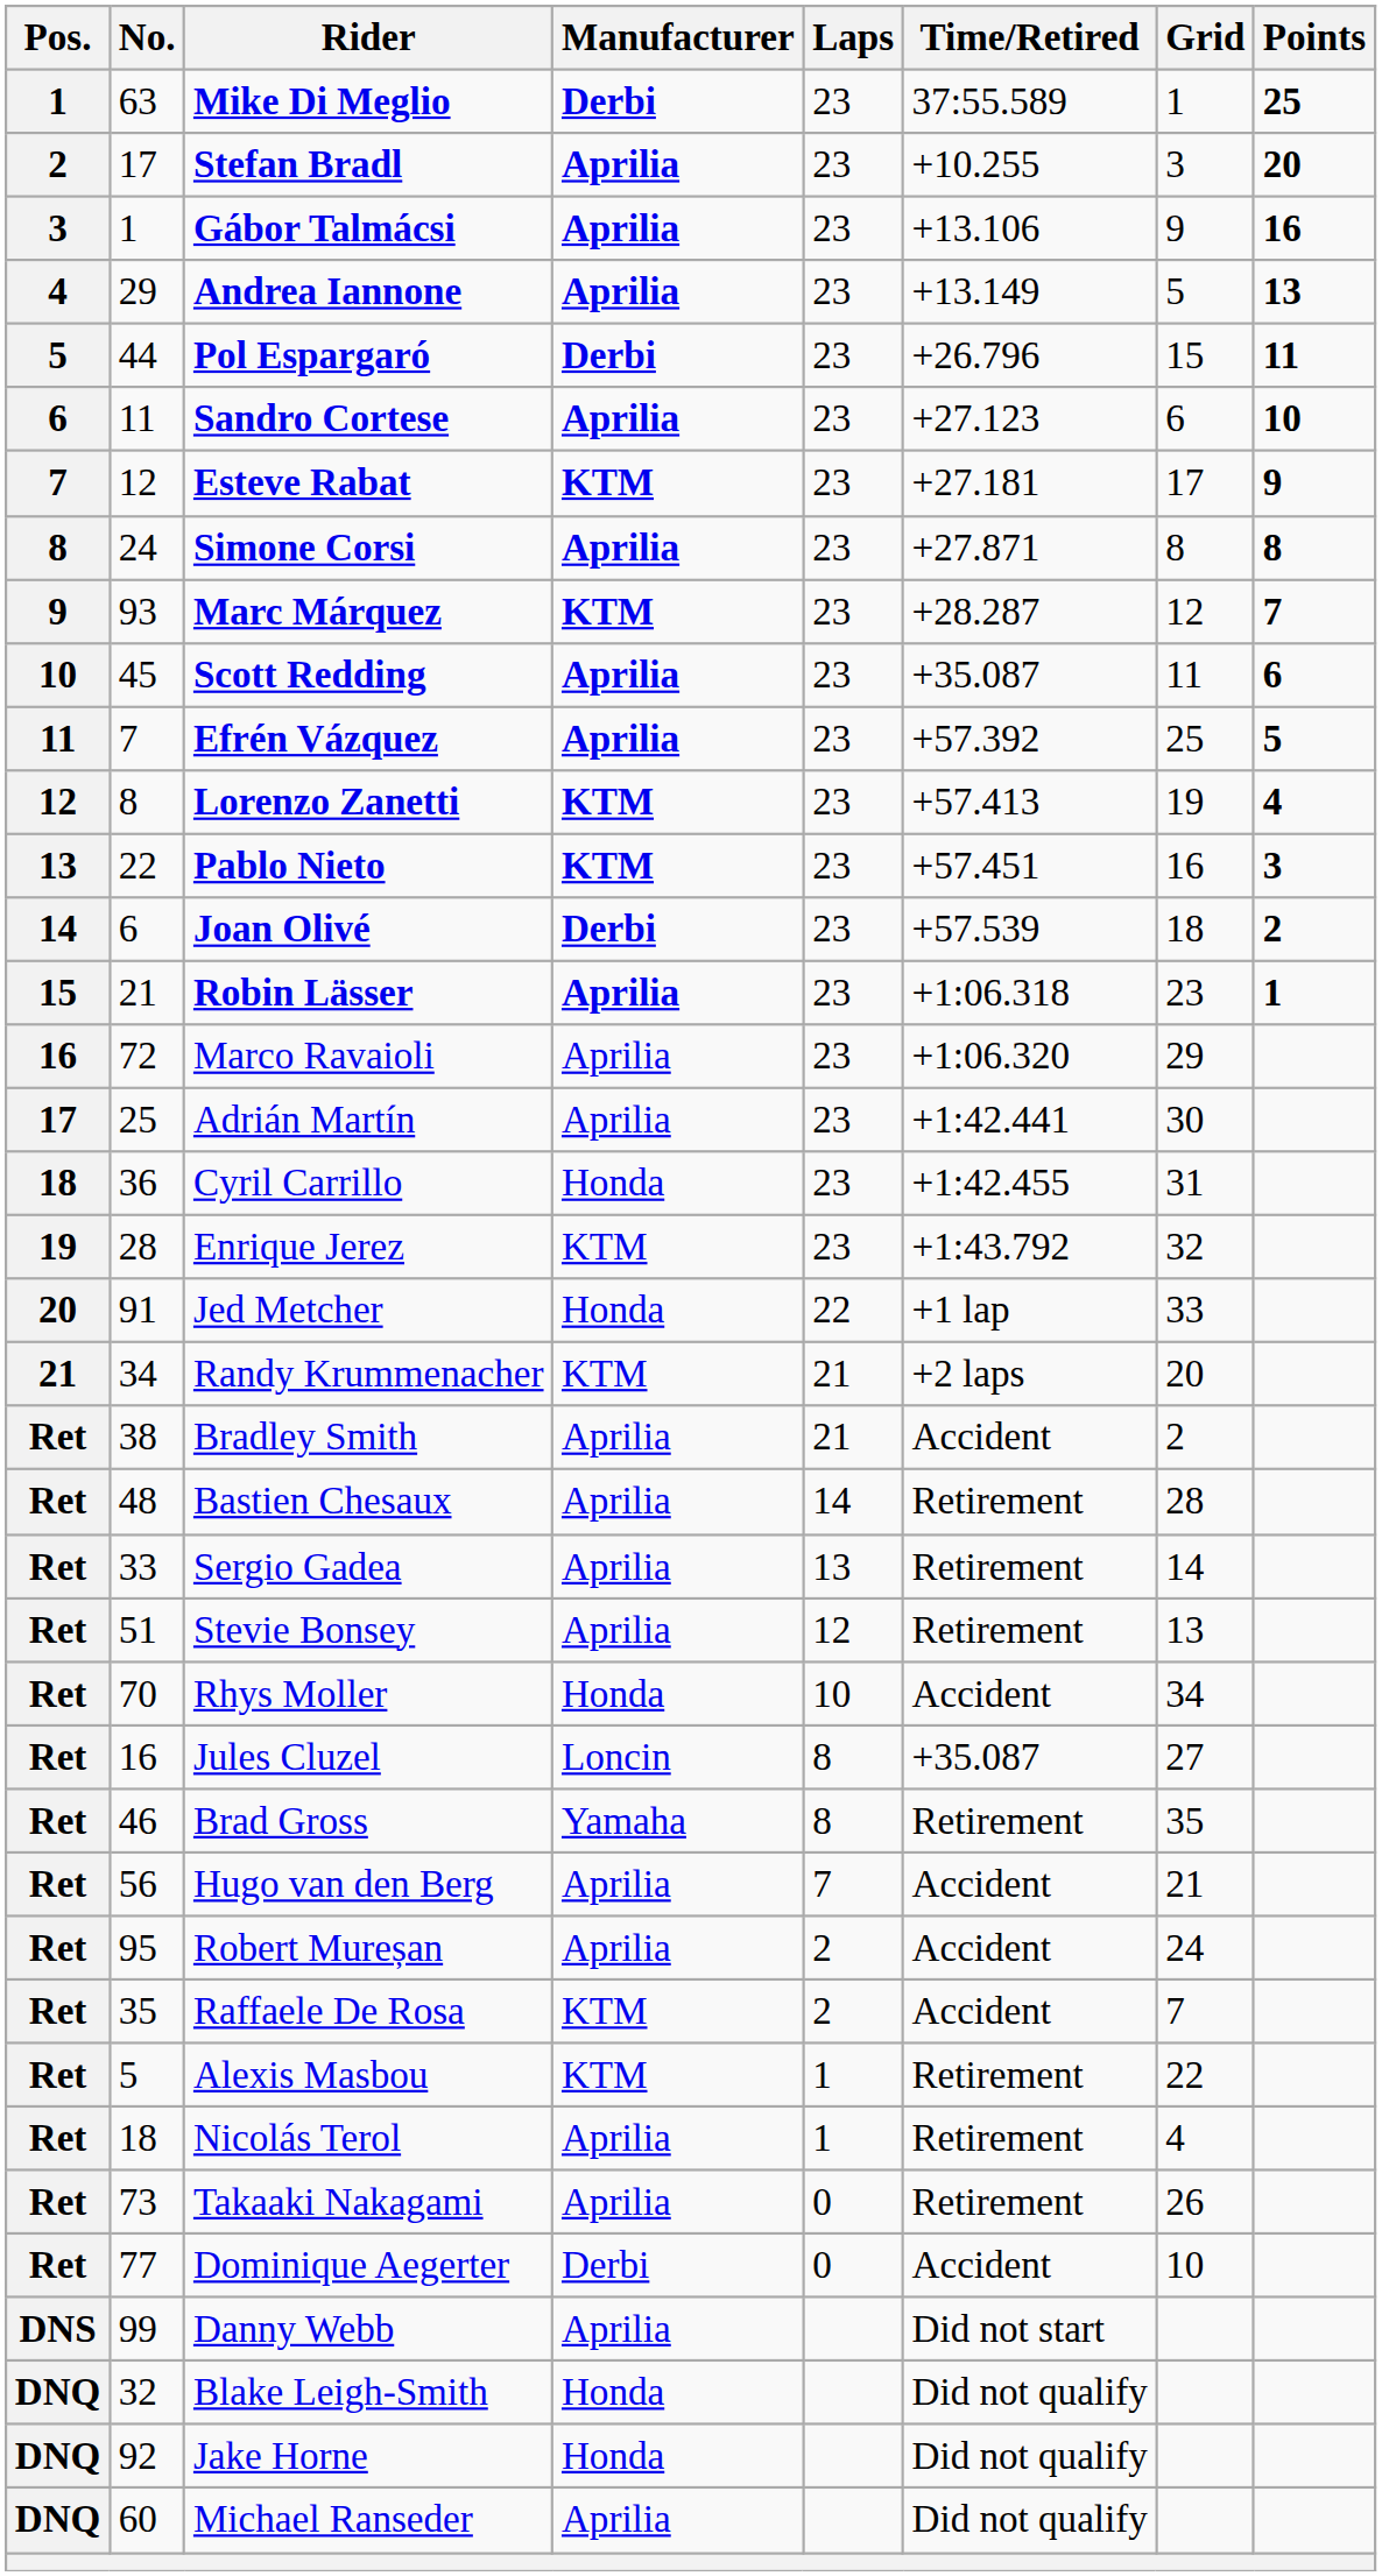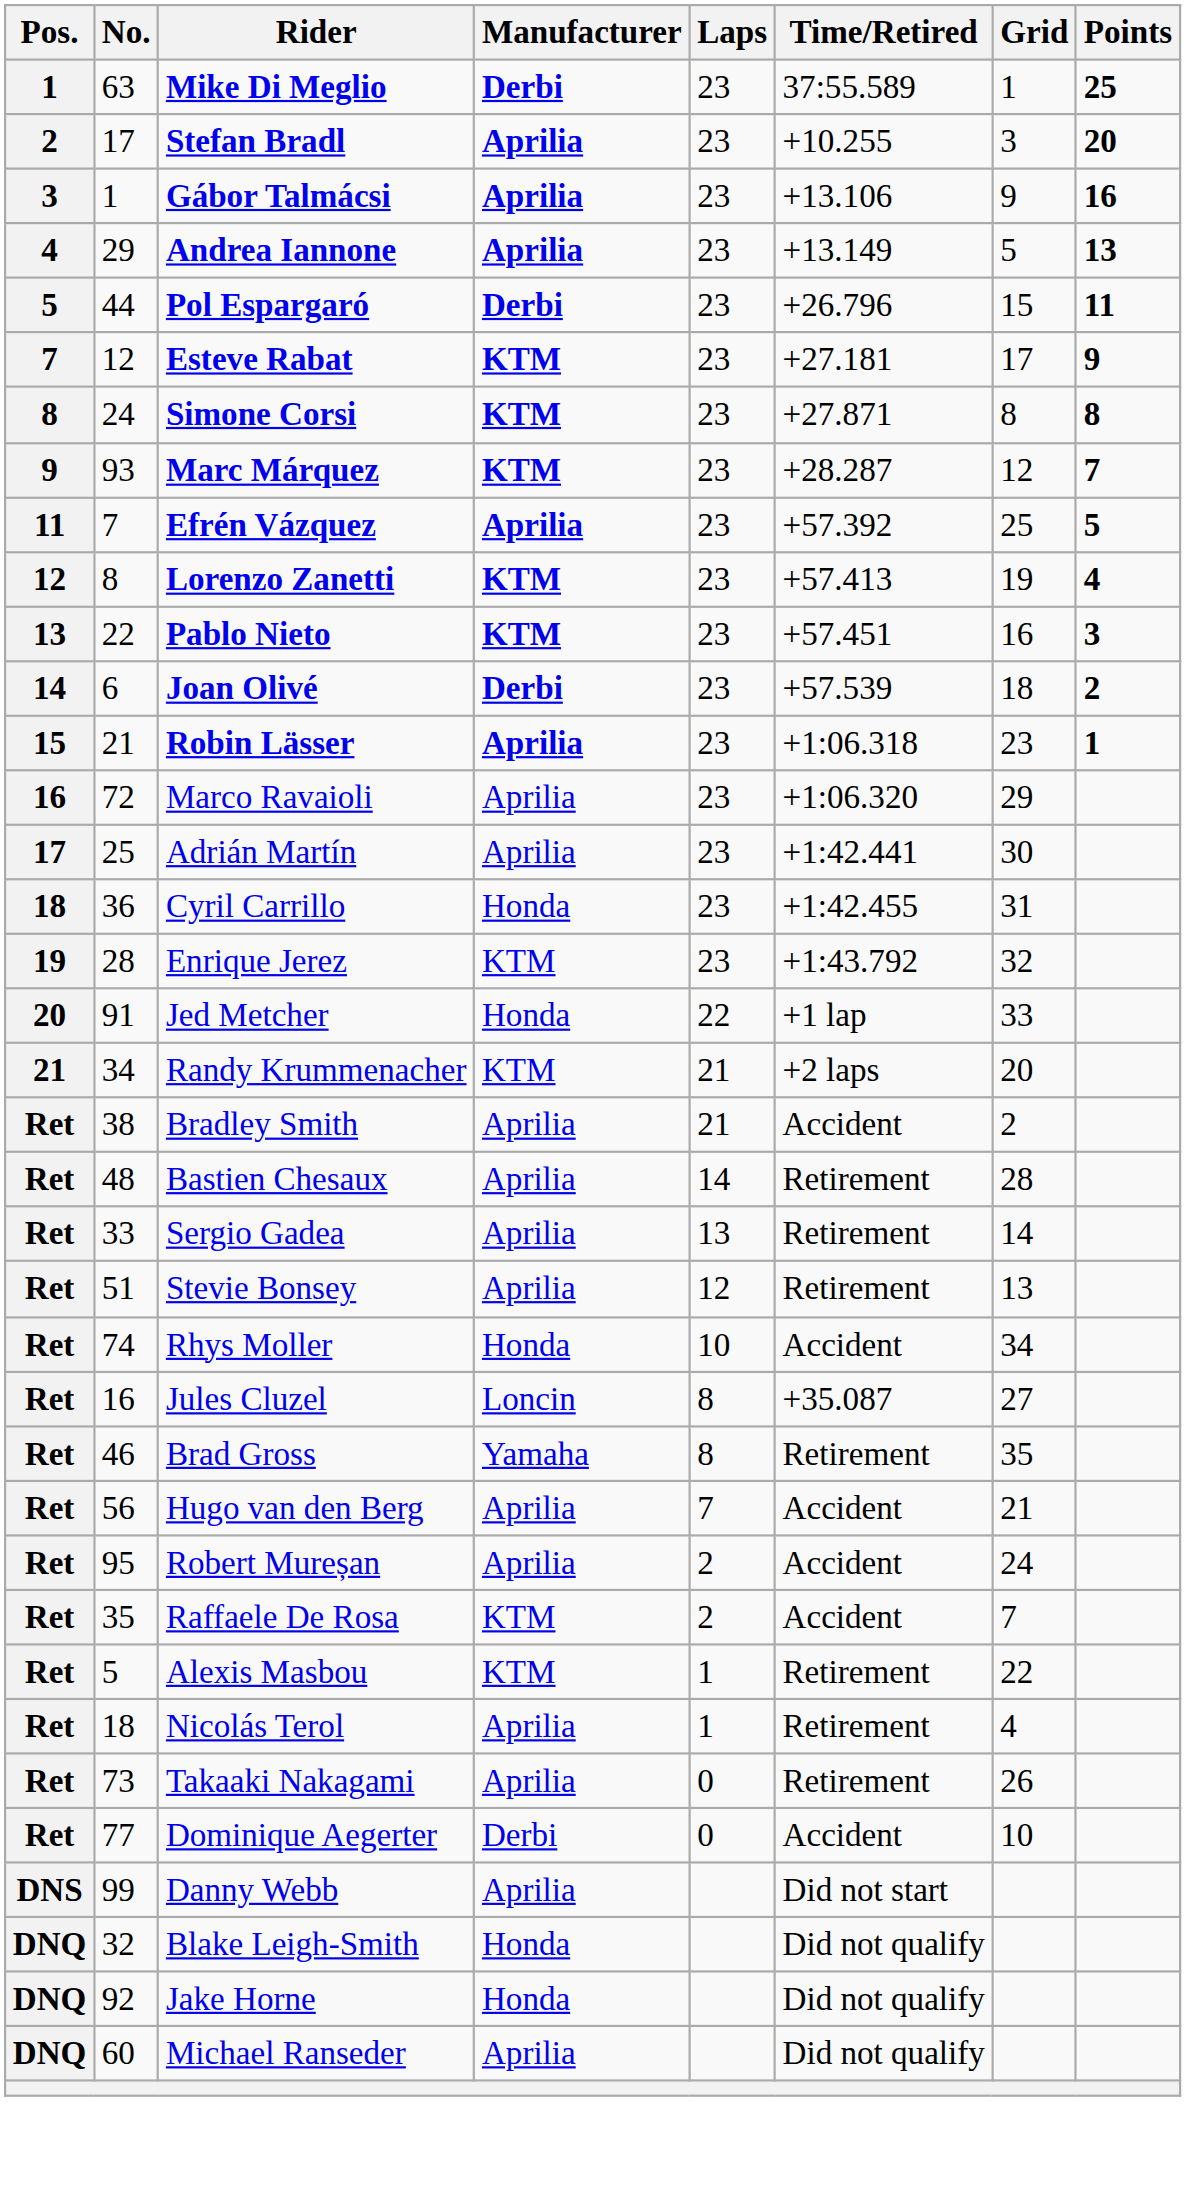 <table class="wikitable" style="font-size: 95%;">
 <tr>
 <th>Pos.</th>
 <th>No.</th>
 <th>Rider</th>
 <th>Manufacturer</th>
 <th>Laps</th>
 <th>Time/Retired</th>
 <th>Grid</th>
 <th>Points</th>
 </tr>
 <tr>
 <th>1</th>
 <td>63</td>
 <td> <strong><a href='#'>Mike Di Meglio</a></strong></td>
 <td><strong><a href='#'>Derbi</a></strong></td>
 <td>23</td>
 <td>37:55.589</td>
 <td>1</td>
 <td><strong>25</strong></td>
 </tr>
 <tr>
 <th>2</th>
 <td>17</td>
 <td> <strong><a href='#'>Stefan Bradl</a></strong></td>
 <td><strong><a href='#'>Aprilia</a></strong></td>
 <td>23</td>
 <td>+10.255</td>
 <td>3</td>
 <td><strong>20</strong></td>
 </tr>
 <tr>
 <th>3</th>
 <td>1</td>
 <td> <strong><a href='#'>Gábor Talmácsi</a></strong></td>
 <td><strong><a href='#'>Aprilia</a></strong></td>
 <td>23</td>
 <td>+13.106</td>
 <td>9</td>
 <td><strong>16</strong></td>
 </tr>
 <tr>
 <th>4</th>
 <td>29</td>
 <td> <strong><a href='#'>Andrea Iannone</a></strong></td>
 <td><strong><a href='#'>Aprilia</a></strong></td>
 <td>23</td>
 <td>+13.149</td>
 <td>5</td>
 <td><strong>13</strong></td>
 </tr>
 <tr>
 <th>5</th>
 <td>44</td>
 <td> <strong><a href='#'>Pol Espargaró</a></strong></td>
 <td><strong><a href='#'>Derbi</a></strong></td>
 <td>23</td>
 <td>+26.796</td>
 <td>15</td>
 <td><strong>11</strong></td>
 </tr>
 <tr>
-<th>6</th>
-<td>11</td>
-<td> <strong><a href='#'>Sandro Cortese</a></strong></td>
-<td><strong><a href='#'>Aprilia</a></strong></td>
-<td>23</td>
-<td>+27.123</td>
-<td>6</td>
-<td><strong>10</strong></td>
-</tr>
-<tr>
 <th>7</th>
 <td>12</td>
 <td> <strong><a href='#'>Esteve Rabat</a></strong></td>
 <td><strong><a href='#'>KTM</a></strong></td>
 <td>23</td>
 <td>+27.181</td>
 <td>17</td>
 <td><strong>9</strong></td>
 </tr>
 <tr>
 <th>8</th>
 <td>24</td>
 <td> <strong><a href='#'>Simone Corsi</a></strong></td>
-<td><strong><a href='#'>Aprilia</a></strong></td>
+<td><strong><a href='#'>KTM</a></strong></td>
 <td>23</td>
 <td>+27.871</td>
 <td>8</td>
 <td><strong>8</strong></td>
 </tr>
 <tr>
 <th>9</th>
 <td>93</td>
 <td> <strong><a href='#'>Marc Márquez</a></strong></td>
 <td><strong><a href='#'>KTM</a></strong></td>
 <td>23</td>
 <td>+28.287</td>
 <td>12</td>
 <td><strong>7</strong></td>
-</tr>
-<tr>
-<th>10</th>
-<td>45</td>
-<td> <strong><a href='#'>Scott Redding</a></strong></td>
-<td><strong><a href='#'>Aprilia</a></strong></td>
-<td>23</td>
-<td>+35.087</td>
-<td>11</td>
-<td><strong>6</strong></td>
 </tr>
 <tr>
 <th>11</th>
 <td>7</td>
 <td> <strong><a href='#'>Efrén Vázquez</a></strong></td>
 <td><strong><a href='#'>Aprilia</a></strong></td>
 <td>23</td>
 <td>+57.392</td>
 <td>25</td>
 <td><strong>5</strong></td>
 </tr>
 <tr>
 <th>12</th>
 <td>8</td>
 <td> <strong><a href='#'>Lorenzo Zanetti</a></strong></td>
 <td><strong><a href='#'>KTM</a></strong></td>
 <td>23</td>
 <td>+57.413</td>
 <td>19</td>
 <td><strong>4</strong></td>
 </tr>
 <tr>
 <th>13</th>
 <td>22</td>
 <td> <strong><a href='#'>Pablo Nieto</a></strong></td>
 <td><strong><a href='#'>KTM</a></strong></td>
 <td>23</td>
 <td>+57.451</td>
 <td>16</td>
 <td><strong>3</strong></td>
 </tr>
 <tr>
 <th>14</th>
 <td>6</td>
 <td> <strong><a href='#'>Joan Olivé</a></strong></td>
 <td><strong><a href='#'>Derbi</a></strong></td>
 <td>23</td>
 <td>+57.539</td>
 <td>18</td>
 <td><strong>2</strong></td>
 </tr>
 <tr>
 <th>15</th>
 <td>21</td>
 <td> <strong><a href='#'>Robin Lässer</a></strong></td>
 <td><strong><a href='#'>Aprilia</a></strong></td>
 <td>23</td>
 <td>+1:06.318</td>
 <td>23</td>
 <td><strong>1</strong></td>
 </tr>
 <tr>
 <th>16</th>
 <td>72</td>
 <td> <a href='#'>Marco Ravaioli</a></td>
 <td><a href='#'>Aprilia</a></td>
 <td>23</td>
 <td>+1:06.320</td>
 <td>29</td>
 <td></td>
 </tr>
 <tr>
 <th>17</th>
 <td>25</td>
 <td> <a href='#'>Adrián Martín</a></td>
 <td><a href='#'>Aprilia</a></td>
 <td>23</td>
 <td>+1:42.441</td>
 <td>30</td>
 <td></td>
 </tr>
 <tr>
 <th>18</th>
 <td>36</td>
 <td> <a href='#'>Cyril Carrillo</a></td>
 <td><a href='#'>Honda</a></td>
 <td>23</td>
 <td>+1:42.455</td>
 <td>31</td>
 <td></td>
 </tr>
 <tr>
 <th>19</th>
 <td>28</td>
 <td> <a href='#'>Enrique Jerez</a></td>
 <td><a href='#'>KTM</a></td>
 <td>23</td>
 <td>+1:43.792</td>
 <td>32</td>
 <td></td>
 </tr>
 <tr>
 <th>20</th>
 <td>91</td>
 <td> <a href='#'>Jed Metcher</a></td>
 <td><a href='#'>Honda</a></td>
 <td>22</td>
 <td>+1 lap</td>
 <td>33</td>
 <td></td>
 </tr>
 <tr>
 <th>21</th>
 <td>34</td>
 <td> <a href='#'>Randy Krummenacher</a></td>
 <td><a href='#'>KTM</a></td>
 <td>21</td>
 <td>+2 laps</td>
 <td>20</td>
 <td></td>
 </tr>
 <tr>
 <th>Ret</th>
 <td>38</td>
 <td> <a href='#'>Bradley Smith</a></td>
 <td><a href='#'>Aprilia</a></td>
 <td>21</td>
 <td>Accident</td>
 <td>2</td>
 <td></td>
 </tr>
 <tr>
 <th>Ret</th>
 <td>48</td>
 <td> <a href='#'>Bastien Chesaux</a></td>
 <td><a href='#'>Aprilia</a></td>
 <td>14</td>
 <td>Retirement</td>
 <td>28</td>
 <td></td>
 </tr>
 <tr>
 <th>Ret</th>
 <td>33</td>
 <td> <a href='#'>Sergio Gadea</a></td>
 <td><a href='#'>Aprilia</a></td>
 <td>13</td>
 <td>Retirement</td>
 <td>14</td>
 <td></td>
 </tr>
 <tr>
 <th>Ret</th>
 <td>51</td>
 <td> <a href='#'>Stevie Bonsey</a></td>
 <td><a href='#'>Aprilia</a></td>
 <td>12</td>
 <td>Retirement</td>
 <td>13</td>
 <td></td>
 </tr>
 <tr>
 <th>Ret</th>
-<td>70</td>
+<td>74</td>
 <td> <a href='#'>Rhys Moller</a></td>
 <td><a href='#'>Honda</a></td>
 <td>10</td>
 <td>Accident</td>
 <td>34</td>
 <td></td>
 </tr>
 <tr>
 <th>Ret</th>
 <td>16</td>
 <td> <a href='#'>Jules Cluzel</a></td>
 <td><a href='#'>Loncin</a></td>
 <td>8</td>
 <td>+35.087</td>
 <td>27</td>
 <td></td>
 </tr>
 <tr>
 <th>Ret</th>
 <td>46</td>
 <td> <a href='#'>Brad Gross</a></td>
 <td><a href='#'>Yamaha</a></td>
 <td>8</td>
 <td>Retirement</td>
 <td>35</td>
 <td></td>
 </tr>
 <tr>
 <th>Ret</th>
 <td>56</td>
 <td> <a href='#'>Hugo van den Berg</a></td>
 <td><a href='#'>Aprilia</a></td>
 <td>7</td>
 <td>Accident</td>
 <td>21</td>
 <td></td>
 </tr>
 <tr>
 <th>Ret</th>
 <td>95</td>
 <td> <a href='#'>Robert Mureșan</a></td>
 <td><a href='#'>Aprilia</a></td>
 <td>2</td>
 <td>Accident</td>
 <td>24</td>
 <td></td>
 </tr>
 <tr>
 <th>Ret</th>
 <td>35</td>
 <td> <a href='#'>Raffaele De Rosa</a></td>
 <td><a href='#'>KTM</a></td>
 <td>2</td>
 <td>Accident</td>
 <td>7</td>
 <td></td>
 </tr>
 <tr>
 <th>Ret</th>
 <td>5</td>
 <td> <a href='#'>Alexis Masbou</a></td>
 <td><a href='#'>KTM</a></td>
 <td>1</td>
 <td>Retirement</td>
 <td>22</td>
 <td></td>
 </tr>
 <tr>
 <th>Ret</th>
 <td>18</td>
 <td> <a href='#'>Nicolás Terol</a></td>
 <td><a href='#'>Aprilia</a></td>
 <td>1</td>
 <td>Retirement</td>
 <td>4</td>
 <td></td>
 </tr>
 <tr>
 <th>Ret</th>
 <td>73</td>
 <td> <a href='#'>Takaaki Nakagami</a></td>
 <td><a href='#'>Aprilia</a></td>
 <td>0</td>
 <td>Retirement</td>
 <td>26</td>
 <td></td>
 </tr>
 <tr>
 <th>Ret</th>
 <td>77</td>
 <td> <a href='#'>Dominique Aegerter</a></td>
 <td><a href='#'>Derbi</a></td>
 <td>0</td>
 <td>Accident</td>
 <td>10</td>
 <td></td>
 </tr>
 <tr>
 <th>DNS</th>
 <td>99</td>
 <td> <a href='#'>Danny Webb</a></td>
 <td><a href='#'>Aprilia</a></td>
 <td></td>
 <td>Did not start</td>
 <td></td>
 <td></td>
 </tr>
 <tr>
 <th>DNQ</th>
 <td>32</td>
 <td> <a href='#'>Blake Leigh-Smith</a></td>
 <td><a href='#'>Honda</a></td>
 <td></td>
 <td>Did not qualify</td>
 <td></td>
 <td></td>
 </tr>
 <tr>
 <th>DNQ</th>
 <td>92</td>
 <td> <a href='#'>Jake Horne</a></td>
 <td><a href='#'>Honda</a></td>
 <td></td>
 <td>Did not qualify</td>
 <td></td>
 <td></td>
 </tr>
 <tr>
 <th>DNQ</th>
 <td>60</td>
 <td> <a href='#'>Michael Ranseder</a></td>
 <td><a href='#'>Aprilia</a></td>
 <td></td>
 <td>Did not qualify</td>
 <td></td>
 <td></td>
 </tr>
 <tr>
 <th colspan=8></th>
 </tr>
 </table>
